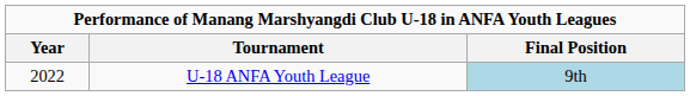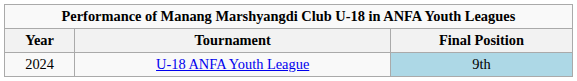 <table class="wikitable sortable" style="text-align:center; font-size:90%; width:45%;">
 <tr>
 <td colspan="3"><strong>Performance of Manang Marshyangdi Club U-18 in ANFA Youth Leagues</strong></td>
 </tr>
 <tr>
 <th style="text-align:center; width:"5%";">Year</th>
 <th style="text-align:center; width:"20%";">Tournament</th>
 <th style="text-align:center; width:"20%";">Final Position</th>
 </tr>
 <tr>
-<td>2022</td>
+<td>2024</td>
 <td><a href='#'>U-18 ANFA Youth League</a></td>
 <td style="background: lightblue;">9th</td>
 </tr>
 </table>
